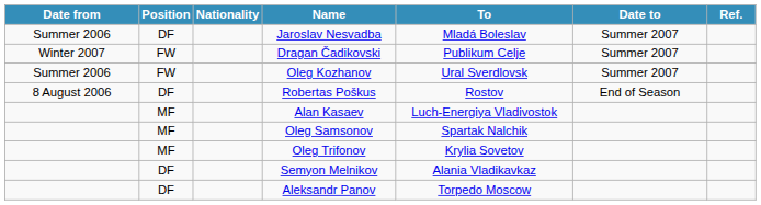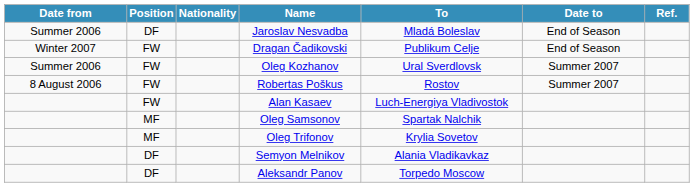 <table class="wikitable" style="text-align:center; font-size:90%; ">
 <tr>
 <th style="background:#348EB9; color:white; width:150px;">Date from</th>
 <th style="background:#348EB9; color:white; width:55px;">Position</th>
 <th style="background:#348EB9; color:white; width:55px;">Nationality</th>
 <th style="background:#348EB9; color:white; width:150px;">Name</th>
 <th style="background:#348EB9; color:white; width:200px;">To</th>
 <th style="background:#348EB9; color:white; width:150px;">Date to</th>
 <th style="background:#348EB9; color:white; width:50px;">Ref.</th>
 </tr>
 <tr>
 <td>Summer 2006</td>
 <td>DF</td>
 <td></td>
 <td><a href='#'>Jaroslav Nesvadba</a></td>
 <td><a href='#'>Mladá Boleslav</a></td>
-<td>Summer 2007</td>
+<td>End of Season</td>
 <td></td>
 </tr>
 <tr>
 <td>Winter 2007</td>
 <td>FW</td>
 <td></td>
 <td><a href='#'>Dragan Čadikovski</a></td>
 <td><a href='#'>Publikum Celje</a></td>
-<td>Summer 2007</td>
+<td>End of Season</td>
 <td></td>
 </tr>
 <tr>
 <td>Summer 2006</td>
 <td>FW</td>
 <td></td>
 <td><a href='#'>Oleg Kozhanov</a></td>
 <td><a href='#'>Ural Sverdlovsk</a></td>
 <td>Summer 2007</td>
 <td></td>
 </tr>
 <tr>
 <td>8 August 2006</td>
-<td>DF</td>
+<td>FW</td>
 <td></td>
 <td><a href='#'>Robertas Poškus</a></td>
 <td><a href='#'>Rostov</a></td>
-<td>End of Season</td>
+<td>Summer 2007</td>
 <td></td>
 </tr>
 <tr>
 <td></td>
-<td>MF</td>
+<td>FW</td>
 <td></td>
 <td><a href='#'>Alan Kasaev</a></td>
 <td><a href='#'>Luch-Energiya Vladivostok</a></td>
 <td></td>
 <td></td>
 </tr>
 <tr>
 <td></td>
 <td>MF</td>
 <td></td>
 <td><a href='#'>Oleg Samsonov</a></td>
 <td><a href='#'>Spartak Nalchik</a></td>
 <td></td>
 <td></td>
 </tr>
 <tr>
 <td></td>
 <td>MF</td>
 <td></td>
 <td><a href='#'>Oleg Trifonov</a></td>
 <td><a href='#'>Krylia Sovetov</a></td>
 <td></td>
 <td></td>
 </tr>
 <tr>
 <td></td>
 <td>DF</td>
 <td></td>
 <td><a href='#'>Semyon Melnikov</a></td>
 <td><a href='#'>Alania Vladikavkaz</a></td>
 <td></td>
 <td></td>
 </tr>
 <tr>
 <td></td>
 <td>DF</td>
 <td></td>
 <td><a href='#'>Aleksandr Panov</a></td>
 <td><a href='#'>Torpedo Moscow</a></td>
 <td></td>
 <td></td>
 </tr>
 </table>
